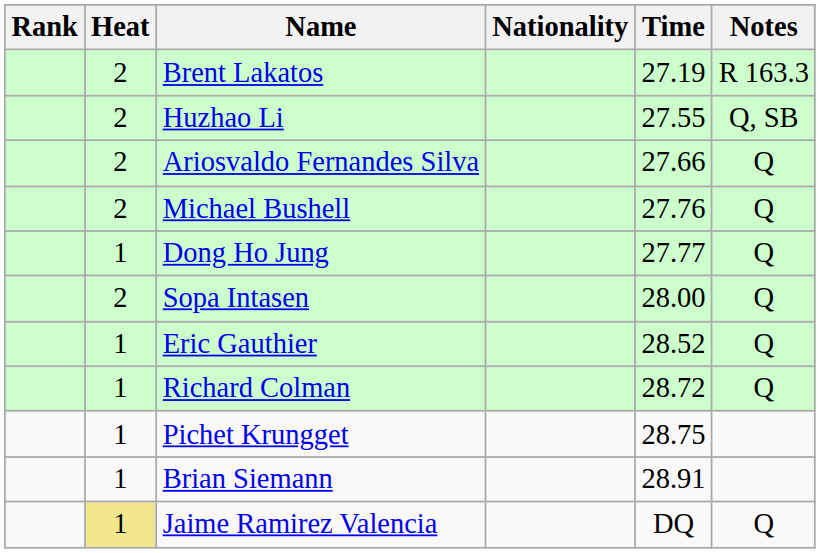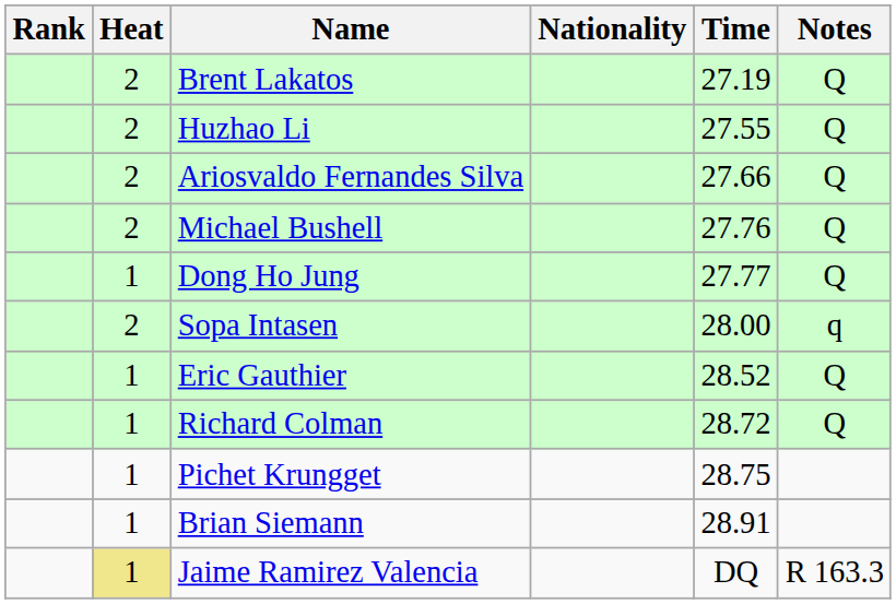 <table class="wikitable sortable" style="text-align:center">
 <tr>
 <th>Rank</th>
 <th>Heat</th>
 <th>Name</th>
 <th>Nationality</th>
 <th>Time</th>
 <th>Notes</th>
 </tr>
 <tr bgcolor=ccffcc>
 <td></td>
 <td>2</td>
 <td align=left><a href='#'>Brent Lakatos</a></td>
 <td align=left></td>
 <td>27.19</td>
-<td>R 163.3</td>
+<td>Q</td>
 </tr>
 <tr bgcolor=ccffcc>
 <td></td>
 <td>2</td>
 <td align=left><a href='#'>Huzhao Li</a></td>
 <td align=left></td>
 <td>27.55</td>
-<td>Q, SB</td>
+<td>Q</td>
 </tr>
 <tr bgcolor=ccffcc>
 <td></td>
 <td>2</td>
 <td align=left><a href='#'>Ariosvaldo Fernandes Silva</a></td>
 <td align=left></td>
 <td>27.66</td>
 <td>Q</td>
 </tr>
 <tr bgcolor=ccffcc>
 <td></td>
 <td>2</td>
 <td align=left><a href='#'>Michael Bushell</a></td>
 <td align=left></td>
 <td>27.76</td>
 <td>Q</td>
 </tr>
 <tr bgcolor=ccffcc>
 <td></td>
 <td>1</td>
 <td align=left><a href='#'>Dong Ho Jung</a></td>
 <td align=left></td>
 <td>27.77</td>
 <td>Q</td>
 </tr>
 <tr bgcolor=ccffcc>
 <td></td>
 <td>2</td>
 <td align=left><a href='#'>Sopa Intasen</a></td>
 <td align=left></td>
 <td>28.00</td>
-<td>Q</td>
+<td>q</td>
 </tr>
 <tr bgcolor=ccffcc>
 <td></td>
 <td>1</td>
 <td align=left><a href='#'>Eric Gauthier</a></td>
 <td align=left></td>
 <td>28.52</td>
 <td>Q</td>
 </tr>
 <tr bgcolor=ccffcc>
 <td></td>
 <td>1</td>
 <td align=left><a href='#'>Richard Colman</a></td>
 <td align=left></td>
 <td>28.72</td>
 <td>Q</td>
 </tr>
 <tr>
 <td></td>
 <td>1</td>
 <td align=left><a href='#'>Pichet Krungget</a></td>
 <td align=left></td>
 <td>28.75</td>
 <td></td>
 </tr>
 <tr>
 <td></td>
 <td>1</td>
 <td align=left><a href='#'>Brian Siemann</a></td>
 <td align=left></td>
 <td>28.91</td>
 <td></td>
 </tr>
 <tr>
 <td></td>
 <td style="background: khaki;">1</td>
 <td align=left><a href='#'>Jaime Ramirez Valencia</a></td>
 <td align=left></td>
 <td>DQ</td>
-<td>Q</td>
+<td>R 163.3</td>
 </tr>
 </table>
